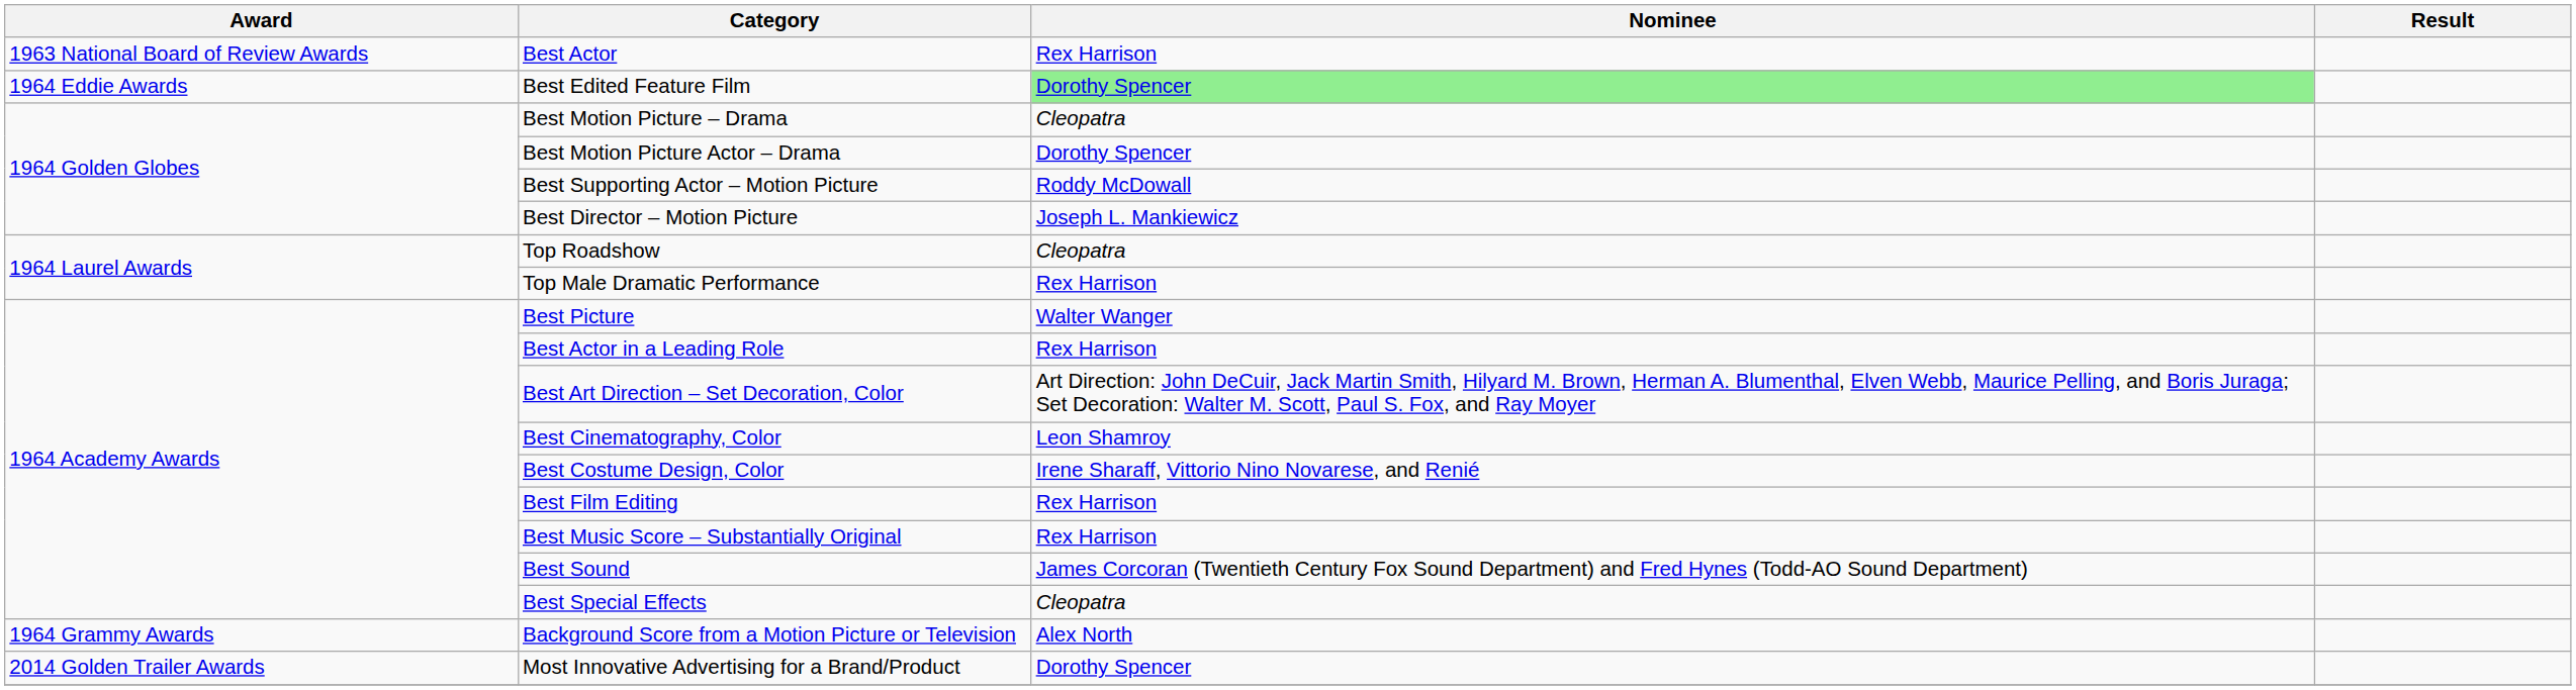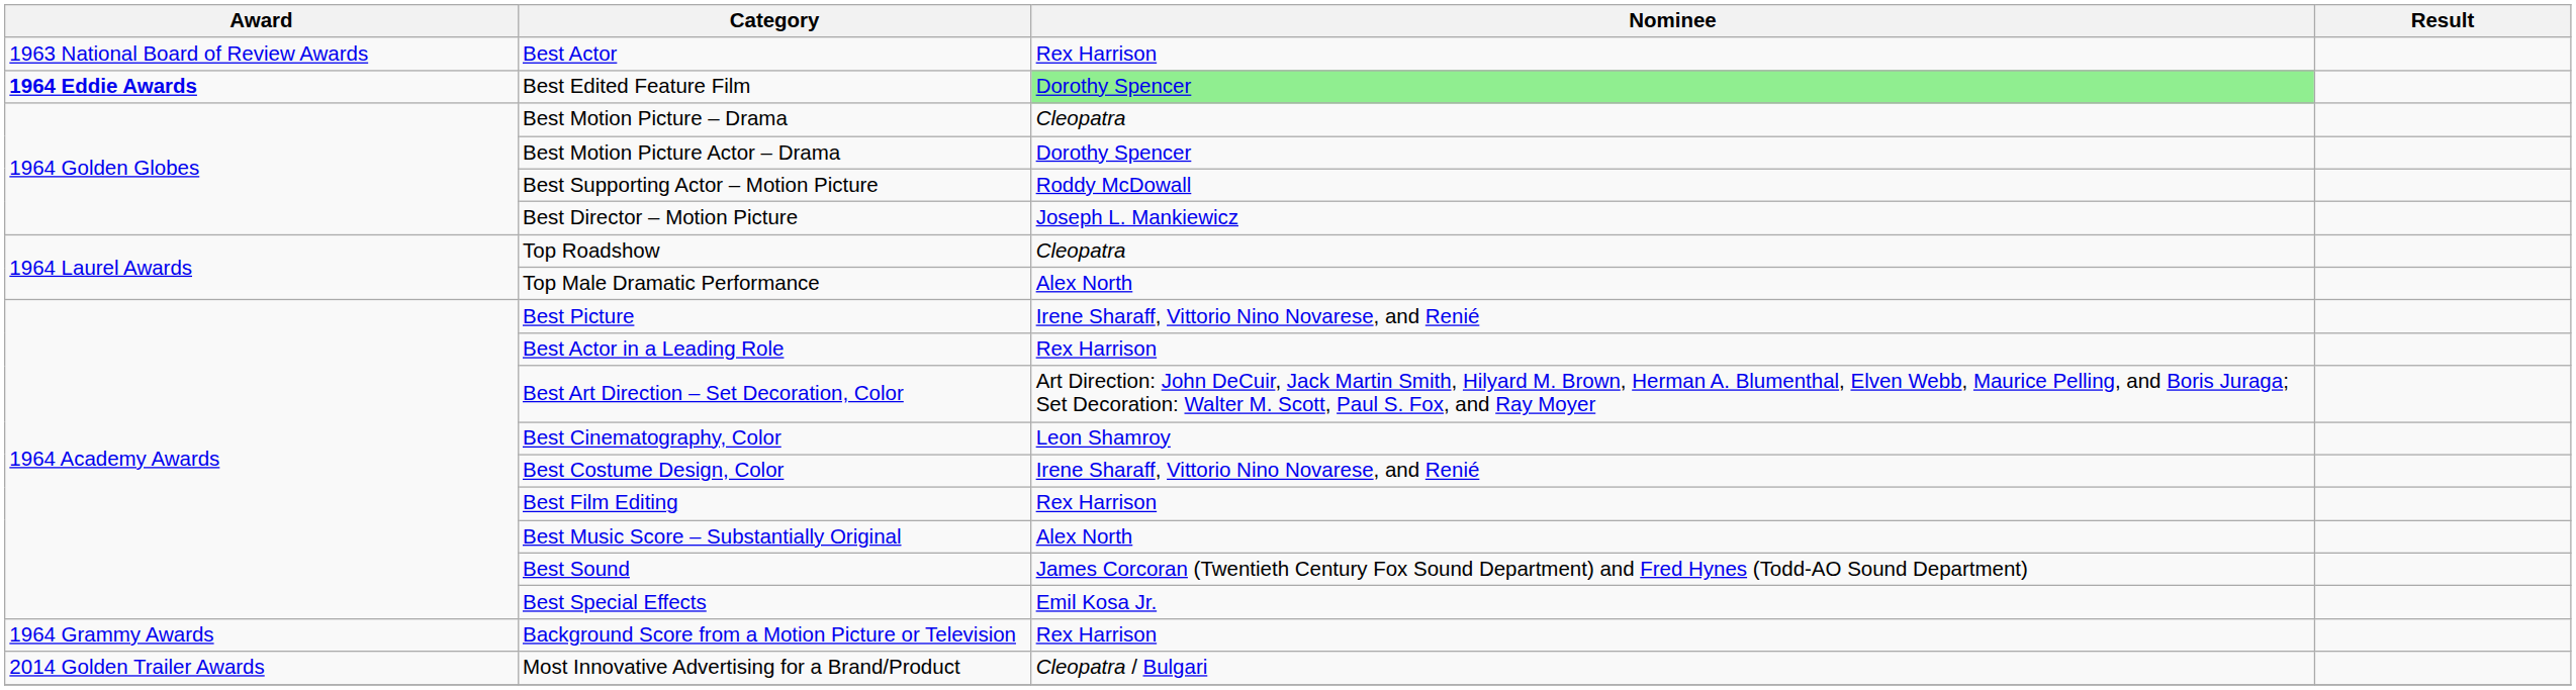 <table class="wikitable" width="100%">
 <tr>
 <th width="20%">Award</th>
 <th width="20%">Category</th>
 <th width="50%">Nominee</th>
 <th width="10%">Result</th>
 </tr>
 <tr>
 <td><a href='#'>1963 National Board of Review Awards</a></td>
 <td><a href='#'>Best Actor</a></td>
 <td><a href='#'>Rex Harrison</a></td>
 <td></td>
 </tr>
 <tr>
-<td><a href='#'>1964 Eddie Awards</a></td>
+<td><strong><a href='#'>1964 Eddie Awards</a></strong></td>
 <td>Best Edited Feature Film</td>
 <td style="background: lightgreen;"><a href='#'>Dorothy Spencer</a></td>
 <td></td>
 </tr>
 <tr>
 <td rowspan="4"><a href='#'>1964 Golden Globes</a></td>
 <td>Best Motion Picture – Drama</td>
 <td><em>Cleopatra</em></td>
 <td></td>
 </tr>
 <tr>
 <td>Best Motion Picture Actor – Drama</td>
 <td><a href='#'>Dorothy Spencer</a></td>
 <td></td>
 </tr>
 <tr>
 <td>Best Supporting Actor – Motion Picture</td>
 <td><a href='#'>Roddy McDowall</a></td>
 <td></td>
 </tr>
 <tr>
 <td>Best Director – Motion Picture</td>
 <td><a href='#'>Joseph L. Mankiewicz</a></td>
 <td></td>
 </tr>
 <tr>
 <td rowspan="2"><a href='#'>1964 Laurel Awards</a></td>
 <td>Top Roadshow</td>
 <td><em>Cleopatra</em></td>
 <td></td>
 </tr>
 <tr>
 <td>Top Male Dramatic Performance</td>
-<td><a href='#'>Rex Harrison</a></td>
+<td><a href='#'>Alex North</a></td>
 <td></td>
 </tr>
 <tr>
 <td rowspan="9"><a href='#'>1964 Academy Awards</a></td>
 <td><a href='#'>Best Picture</a></td>
-<td><a href='#'>Walter Wanger</a></td>
+<td><a href='#'>Irene Sharaff</a>, <a href='#'>Vittorio Nino Novarese</a>, and <a href='#'>Renié</a></td>
 <td></td>
 </tr>
 <tr>
 <td><a href='#'>Best Actor in a Leading Role</a></td>
 <td><a href='#'>Rex Harrison</a></td>
 <td></td>
 </tr>
 <tr>
 <td><a href='#'>Best Art Direction – Set Decoration, Color</a></td>
 <td>Art Direction: <a href='#'>John DeCuir</a>, <a href='#'>Jack Martin Smith</a>, <a href='#'>Hilyard M. Brown</a>, <a href='#'>Herman A. Blumenthal</a>, <a href='#'>Elven Webb</a>, <a href='#'>Maurice Pelling</a>, and <a href='#'>Boris Juraga</a>; Set Decoration: <a href='#'>Walter M. Scott</a>, <a href='#'>Paul S. Fox</a>, and <a href='#'>Ray Moyer</a></td>
 <td></td>
 </tr>
 <tr>
 <td><a href='#'>Best Cinematography, Color</a></td>
 <td><a href='#'>Leon Shamroy</a></td>
 <td></td>
 </tr>
 <tr>
 <td><a href='#'>Best Costume Design, Color</a></td>
 <td><a href='#'>Irene Sharaff</a>, <a href='#'>Vittorio Nino Novarese</a>, and <a href='#'>Renié</a></td>
 <td></td>
 </tr>
 <tr>
 <td><a href='#'>Best Film Editing</a></td>
 <td><a href='#'>Rex Harrison</a></td>
 <td></td>
 </tr>
 <tr>
 <td><a href='#'>Best Music Score – Substantially Original</a></td>
-<td><a href='#'>Rex Harrison</a></td>
+<td><a href='#'>Alex North</a></td>
 <td></td>
 </tr>
 <tr>
 <td><a href='#'>Best Sound</a></td>
 <td><a href='#'>James Corcoran</a> (Twentieth Century Fox Sound Department) and <a href='#'>Fred Hynes</a> (Todd-AO Sound Department)</td>
 <td></td>
 </tr>
 <tr>
 <td><a href='#'>Best Special Effects</a></td>
-<td><em>Cleopatra</em></td>
+<td><a href='#'>Emil Kosa Jr.</a></td>
 <td></td>
 </tr>
 <tr>
 <td><a href='#'>1964 Grammy Awards</a></td>
 <td><a href='#'>Background Score from a Motion Picture or Television</a></td>
-<td><a href='#'>Alex North</a></td>
+<td><a href='#'>Rex Harrison</a></td>
 <td></td>
 </tr>
 <tr>
 <td><a href='#'>2014 Golden Trailer Awards</a></td>
 <td>Most Innovative Advertising for a Brand/Product</td>
-<td><a href='#'>Dorothy Spencer</a></td>
+<td><em>Cleopatra</em> / <a href='#'>Bulgari</a></td>
 <td></td>
 </tr>
 <tr>
 </tr>
 </table>
